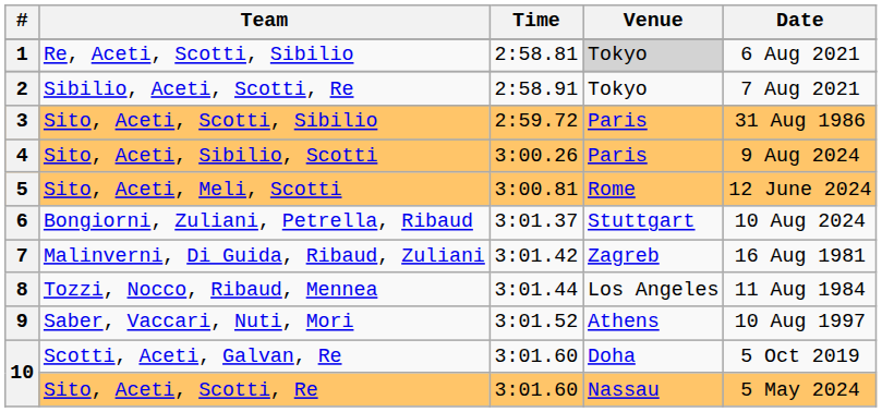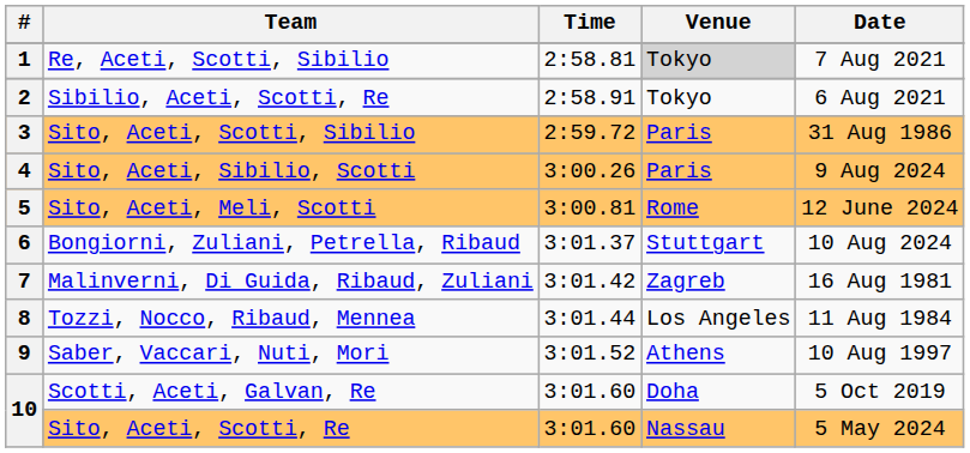 <table class="wikitable" style="font-size:90%; text-align:center;">
 <tr>
 <th>#</th>
 <th>Team</th>
 <th>Time</th>
 <th>Venue</th>
 <th>Date</th>
 </tr>
 <tr>
 </tr>
 <tr>
 <th>1</th>
 <td align=left><a href='#'>Re</a>, <a href='#'>Aceti</a>, <a href='#'>Scotti</a>, <a href='#'>Sibilio</a></td>
 <td>2:58.81</td>
 <td align=left style="background: lightgrey;"> Tokyo</td>
-<td>6 Aug 2021</td>
+<td>7 Aug 2021</td>
 </tr>
 <tr>
 </tr>
 <tr>
 <th>2</th>
 <td align=left><a href='#'>Sibilio</a>, <a href='#'>Aceti</a>, <a href='#'>Scotti</a>, <a href='#'>Re</a></td>
 <td>2:58.91</td>
 <td align=left> Tokyo</td>
-<td>7 Aug 2021</td>
+<td>6 Aug 2021</td>
 </tr>
 <tr bgcolor=ffc569>
 <th>3</th>
 <td align=left><a href='#'>Sito</a>, <a href='#'>Aceti</a>, <a href='#'>Scotti</a>, <a href='#'>Sibilio</a></td>
 <td>2:59.72</td>
 <td align=left> <a href='#'>Paris</a></td>
 <td>31 Aug 1986</td>
 </tr>
 <tr bgcolor=ffc569>
 <th>4</th>
 <td align=left><a href='#'>Sito</a>, <a href='#'>Aceti</a>, <a href='#'>Sibilio</a>, <a href='#'>Scotti</a></td>
 <td>3:00.26</td>
 <td align=left> <a href='#'>Paris</a></td>
 <td>9 Aug 2024</td>
 </tr>
 <tr bgcolor=ffc569>
 <th>5</th>
 <td align=left><a href='#'>Sito</a>, <a href='#'>Aceti</a>, <a href='#'>Meli</a>, <a href='#'>Scotti</a></td>
 <td>3:00.81</td>
 <td align=left> <a href='#'>Rome</a></td>
 <td>12 June 2024</td>
 </tr>
 <tr>
 <th>6</th>
 <td align=left><a href='#'>Bongiorni</a>, <a href='#'>Zuliani</a>, <a href='#'>Petrella</a>, <a href='#'>Ribaud</a></td>
 <td>3:01.37</td>
 <td align=left> <a href='#'>Stuttgart</a></td>
 <td>10 Aug 2024</td>
 </tr>
 <tr>
 <th>7</th>
 <td align=left><a href='#'>Malinverni</a>, <a href='#'>Di Guida</a>, <a href='#'>Ribaud</a>, <a href='#'>Zuliani</a></td>
 <td>3:01.42</td>
 <td align=left> <a href='#'>Zagreb</a></td>
 <td>16 Aug 1981</td>
 </tr>
 <tr>
 <th>8</th>
 <td align=left><a href='#'>Tozzi</a>, <a href='#'>Nocco</a>, <a href='#'>Ribaud</a>, <a href='#'>Mennea</a></td>
 <td>3:01.44</td>
 <td align=left> Los Angeles</td>
 <td>11 Aug 1984</td>
 </tr>
 <tr>
 <th>9</th>
 <td align=left><a href='#'>Saber</a>, <a href='#'>Vaccari</a>, <a href='#'>Nuti</a>, <a href='#'>Mori</a></td>
 <td>3:01.52</td>
 <td align=left> <a href='#'>Athens</a></td>
 <td>10 Aug 1997</td>
 </tr>
 <tr>
 <th rowspan=2>10</th>
 <td align=left><a href='#'>Scotti</a>, <a href='#'>Aceti</a>, <a href='#'>Galvan</a>, <a href='#'>Re</a></td>
 <td>3:01.60</td>
 <td align=left> <a href='#'>Doha</a></td>
 <td>5 Oct 2019</td>
 </tr>
 <tr bgcolor=ffc569>
 <td align=left><a href='#'>Sito</a>, <a href='#'>Aceti</a>, <a href='#'>Scotti</a>, <a href='#'>Re</a></td>
 <td>3:01.60</td>
 <td align=left> <a href='#'>Nassau</a></td>
 <td>5 May 2024</td>
 </tr>
 </table>
